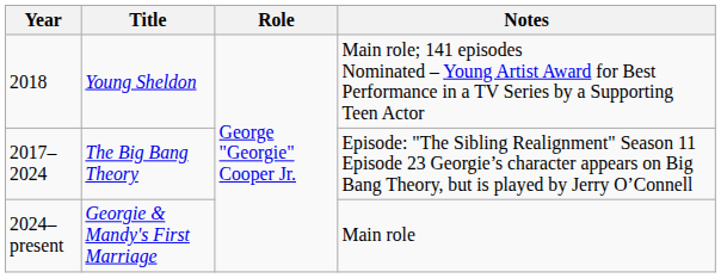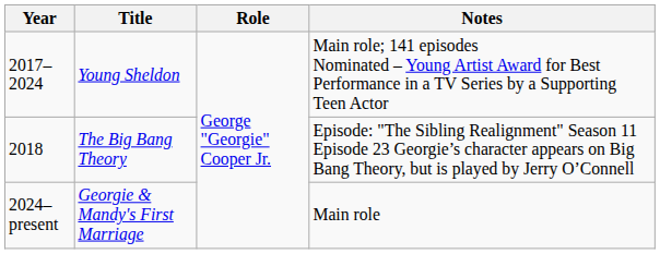 <table class="wikitable sortable">
 <tr>
 <th>Year</th>
 <th>Title</th>
 <th>Role</th>
 <th class="unsortable">Notes</th>
 </tr>
 <tr>
-<td>2018</td>
+<td>2017–2024</td>
 <td><em><a href='#'>Young Sheldon</a></em></td>
 <td rowspan="3"><a href='#'>George "Georgie" Cooper Jr.</a></td>
 <td>Main role; 141 episodes<br>Nominated – <a href='#'>Young Artist Award</a> for Best Performance in a TV Series by a Supporting Teen Actor </td>
 </tr>
 <tr>
-<td>2017–2024</td>
+<td>2018</td>
 <td><em><a href='#'>The Big Bang Theory</a></em></td>
 <td>Episode: "The Sibling Realignment" Season 11 Episode 23 Georgie’s character appears on Big Bang Theory, but is played by Jerry O’Connell</td>
 </tr>
 <tr>
 <td>2024–present</td>
 <td><em><a href='#'>Georgie & Mandy's First Marriage</a></em></td>
 <td>Main role</td>
 </tr>
 </table>
